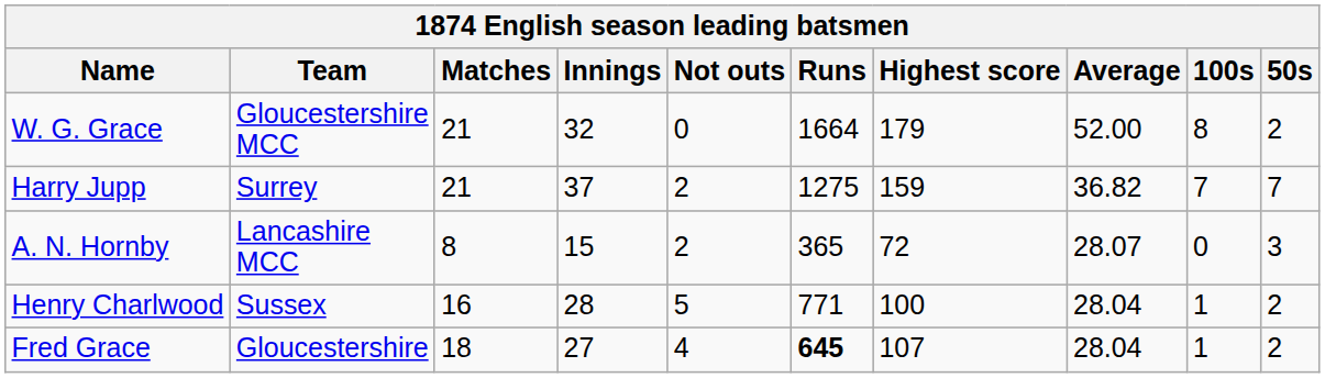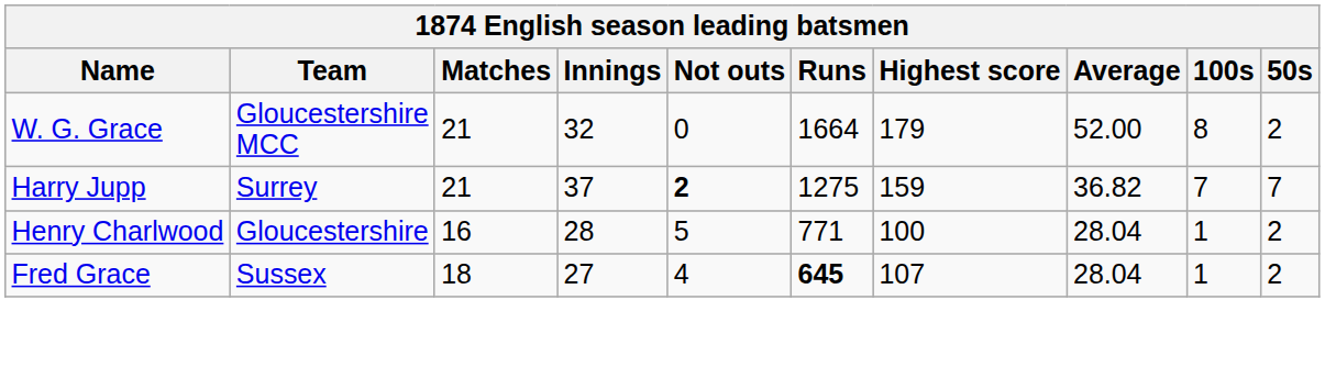 <table class="wikitable">
 <tr>
 <th bgcolor="#efefef" colspan="10">1874 English season leading batsmen</th>
 </tr>
 <tr bgcolor="#efefef">
 <th>Name</th>
 <th>Team</th>
 <th>Matches</th>
 <th>Innings</th>
 <th>Not outs</th>
 <th>Runs</th>
 <th>Highest score</th>
 <th>Average</th>
 <th>100s</th>
 <th>50s</th>
 </tr>
 <tr>
 <td><a href='#'>W. G. Grace</a></td>
 <td><a href='#'>Gloucestershire</a><br><a href='#'>MCC</a></td>
 <td>21</td>
 <td>32</td>
 <td>0</td>
 <td>1664</td>
 <td>179</td>
 <td>52.00</td>
 <td>8</td>
 <td>2</td>
 </tr>
 <tr>
 <td><a href='#'>Harry Jupp</a></td>
 <td><a href='#'>Surrey</a></td>
 <td>21</td>
 <td>37</td>
-<td>2</td>
+<td><strong>2</strong></td>
 <td>1275</td>
 <td>159</td>
 <td>36.82</td>
 <td>7</td>
 <td>7</td>
 </tr>
 <tr>
-<td><a href='#'>A. N. Hornby</a></td>
-<td><a href='#'>Lancashire</a><br><a href='#'>MCC</a></td>
-<td>8</td>
-<td>15</td>
-<td>2</td>
-<td>365</td>
-<td>72</td>
-<td>28.07</td>
-<td>0</td>
-<td>3</td>
-</tr>
-<tr>
 <td><a href='#'>Henry Charlwood</a></td>
-<td><a href='#'>Sussex</a></td>
+<td><a href='#'>Gloucestershire</a></td>
 <td>16</td>
 <td>28</td>
 <td>5</td>
 <td>771</td>
 <td>100</td>
 <td>28.04</td>
 <td>1</td>
 <td>2</td>
 </tr>
 <tr>
 <td><a href='#'>Fred Grace</a></td>
-<td><a href='#'>Gloucestershire</a></td>
+<td><a href='#'>Sussex</a></td>
 <td>18</td>
 <td>27</td>
 <td>4</td>
 <td><strong>645</strong></td>
 <td>107</td>
 <td>28.04</td>
 <td>1</td>
 <td>2</td>
 </tr>
 </table>
